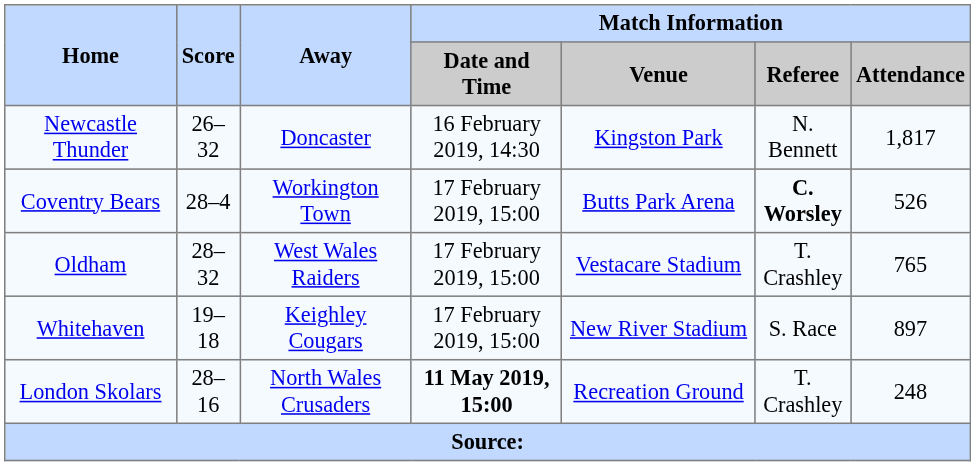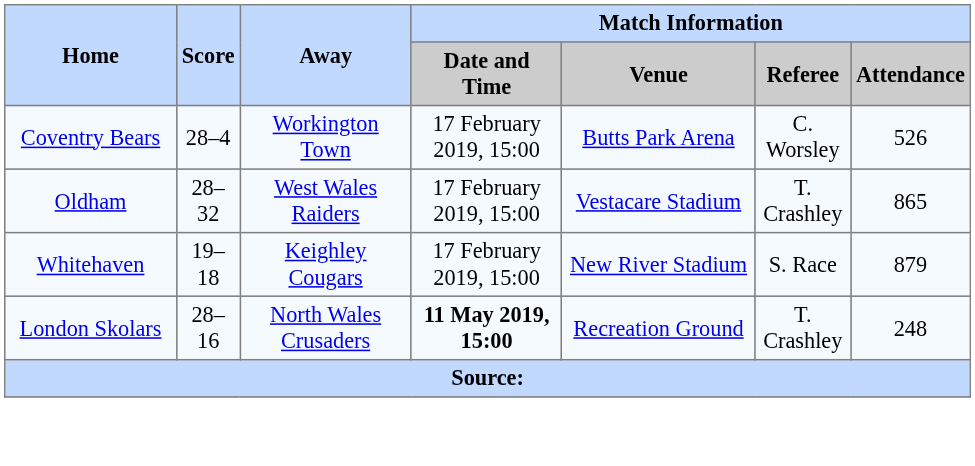 <table border=1 style="border-collapse:collapse; font-size:90%; text-align:center;" cellpadding=3 cellspacing=0 width=100%>
 <tr bgcolor=#C1D8FF>
 <th rowspan=2 width=19%>Home</th>
 <th rowspan=2 width=6%>Score</th>
 <th rowspan=2 width=19%>Away</th>
 <th colspan=4>Match Information</th>
 </tr>
 <tr bgcolor=#CCCCCC>
 <th width=17%>Date and Time</th>
 <th width=22%>Venue</th>
 <th width=10%>Referee</th>
 <th width=7%>Attendance</th>
 </tr>
 <tr bgcolor=#F5FAFF>
-<td> <a href='#'>Newcastle Thunder</a></td>
-<td>26–32</td>
-<td> <a href='#'>Doncaster</a></td>
-<td>16 February 2019, 14:30</td>
-<td><a href='#'>Kingston Park</a></td>
-<td>N. Bennett</td>
-<td>1,817</td>
-</tr>
-<tr bgcolor=#F5FAFF>
 <td> <a href='#'>Coventry Bears</a></td>
 <td>28–4</td>
 <td> <a href='#'>Workington Town</a></td>
 <td>17 February 2019, 15:00</td>
 <td><a href='#'>Butts Park Arena</a></td>
-<td><strong>C. Worsley</strong></td>
+<td>C. Worsley</td>
 <td>526</td>
 </tr>
 <tr bgcolor=#F5FAFF>
 <td> <a href='#'>Oldham</a></td>
 <td>28–32</td>
 <td> <a href='#'>West Wales Raiders</a></td>
 <td>17 February 2019, 15:00</td>
 <td><a href='#'>Vestacare Stadium</a></td>
 <td>T. Crashley</td>
-<td>765</td>
+<td>865</td>
 </tr>
 <tr bgcolor=#F5FAFF>
 <td> <a href='#'>Whitehaven</a></td>
 <td>19–18</td>
 <td> <a href='#'>Keighley Cougars</a></td>
 <td>17 February 2019, 15:00</td>
 <td><a href='#'>New River Stadium</a></td>
 <td>S. Race</td>
-<td>897</td>
+<td>879</td>
 </tr>
 <tr bgcolor=#F5FAFF>
 <td> <a href='#'>London Skolars</a></td>
 <td>28–16</td>
 <td> <a href='#'>North Wales Crusaders</a></td>
 <td><strong>11 May 2019, 15:00</strong></td>
 <td><a href='#'>Recreation Ground</a></td>
 <td>T. Crashley</td>
 <td>248</td>
 </tr>
 <tr style="background:#c1d8ff;">
 <th colspan=7>Source:</th>
 </tr>
 </table>
